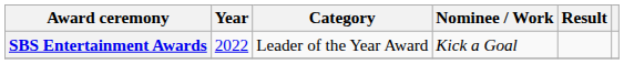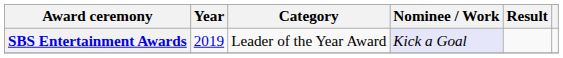 <table class="wikitable plainrowheaders sortable">
 <tr>
 <th scope="col">Award ceremony</th>
 <th scope="col">Year</th>
 <th scope="col">Category</th>
 <th scope="col">Nominee / Work</th>
 <th scope="col">Result</th>
 <th scope="col" class="unsortable"></th>
 </tr>
 <tr>
 <th scope="row"  rowspan="1"><a href='#'>SBS Entertainment Awards</a></th>
-<td style="text-align:center" rowspan="1"><a href='#'>2022</a></td>
+<td style="text-align:center" rowspan="1"><a href='#'>2019</a></td>
 <td>Leader of the Year Award</td>
-<td rowspan="1"><em>Kick a Goal</em></td>
+<td rowspan="1" style="background: lavender;"><em>Kick a Goal</em></td>
 <td></td>
 <td style="text-align:center" rowspan="1"></td>
 </tr>
 <tr>
 </tr>
 </table>
